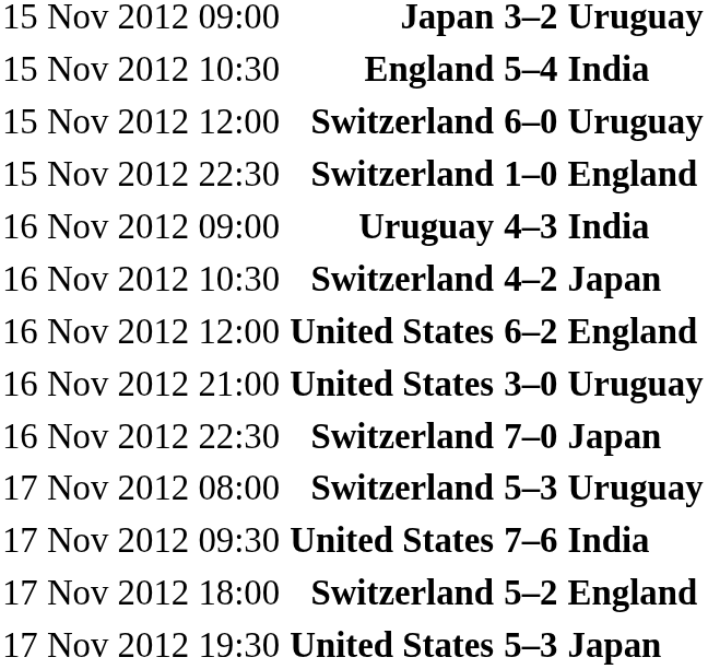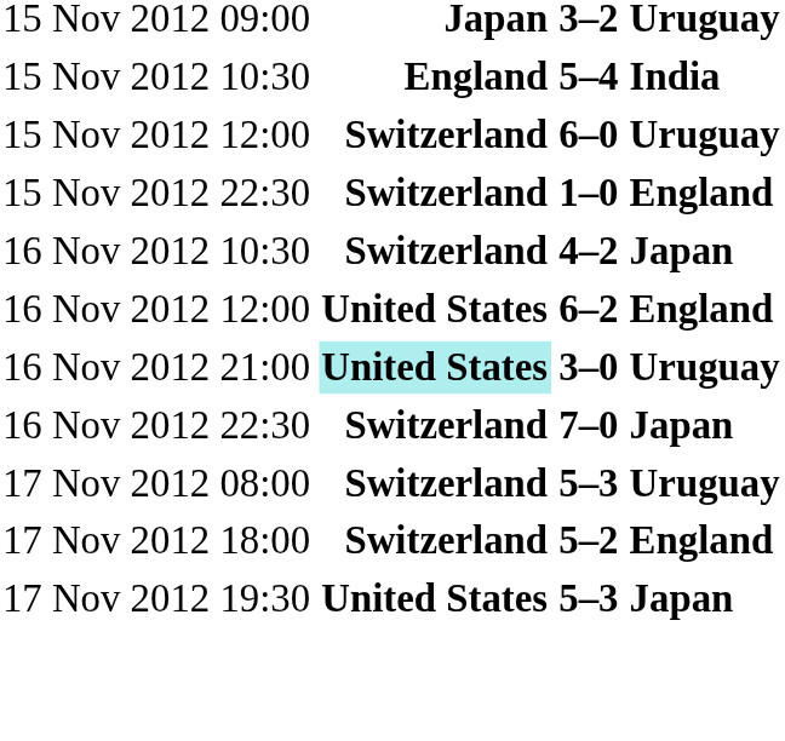 <table style="font-size:90%; margin: 0 auto;">
 <tr>
 <td>15 Nov 2012 09:00</td>
 <td align="right"><strong>Japan</strong> </td>
 <td align="center"><strong>3–2</strong></td>
 <td> <strong>Uruguay</strong></td>
 </tr>
 <tr>
 <td>15 Nov 2012 10:30</td>
 <td align="right"><strong>England</strong> </td>
 <td align="center"><strong>5–4</strong></td>
 <td> <strong>India</strong></td>
 </tr>
 <tr>
 <td>15 Nov 2012 12:00</td>
 <td align="right"><strong>Switzerland</strong> </td>
 <td align="center"><strong>6–0</strong></td>
 <td> <strong>Uruguay</strong></td>
 </tr>
 <tr>
 <td>15 Nov 2012 22:30</td>
 <td align="right"><strong>Switzerland</strong> </td>
 <td align="center"><strong>1–0</strong></td>
 <td> <strong>England</strong></td>
 </tr>
 <tr>
-<td>16 Nov 2012 09:00</td>
-<td align="right"><strong>Uruguay</strong> </td>
-<td align="center"><strong>4–3</strong></td>
-<td> <strong>India</strong></td>
-</tr>
-<tr>
 <td>16 Nov 2012 10:30</td>
 <td align="right"><strong>Switzerland</strong> </td>
 <td align="center"><strong>4–2</strong></td>
 <td> <strong>Japan</strong></td>
 </tr>
 <tr>
 <td>16 Nov 2012 12:00</td>
 <td align="right"><strong>United States</strong> </td>
 <td align="center"><strong>6–2</strong></td>
 <td> <strong>England</strong></td>
 </tr>
 <tr>
 <td>16 Nov 2012 21:00</td>
-<td align="right"><strong>United States</strong> </td>
+<td align="right" style="background: paleturquoise;"><strong>United States</strong> </td>
 <td align="center"><strong>3–0</strong></td>
 <td> <strong>Uruguay</strong></td>
 </tr>
 <tr>
 <td>16 Nov 2012 22:30</td>
 <td align="right"><strong>Switzerland</strong> </td>
 <td align="center"><strong>7–0</strong></td>
 <td> <strong>Japan</strong></td>
 </tr>
 <tr>
 <td>17 Nov 2012 08:00</td>
 <td align="right"><strong>Switzerland</strong> </td>
 <td align="center"><strong>5–3</strong></td>
 <td> <strong>Uruguay</strong></td>
 </tr>
 <tr>
-<td>17 Nov 2012 09:30</td>
-<td align="right"><strong>United States</strong> </td>
-<td align="center"><strong>7–6</strong></td>
-<td> <strong>India</strong></td>
-</tr>
-<tr>
 <td>17 Nov 2012 18:00</td>
 <td align="right"><strong>Switzerland</strong> </td>
 <td align="center"><strong>5–2</strong></td>
 <td> <strong>England</strong></td>
 </tr>
 <tr>
 <td>17 Nov 2012 19:30</td>
 <td align="right"><strong>United States</strong> </td>
 <td align="center"><strong>5–3</strong></td>
 <td> <strong>Japan</strong></td>
 </tr>
 <tr>
 </tr>
 </table>
